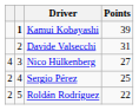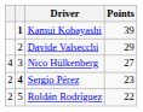 <table class="wikitable" style="font-size: 85%;">
 <tr>
 <th></th>
 <th></th>
 <th>Driver</th>
 <th>Points</th>
 </tr>
 <tr>
 <td align="left"></td>
 <td align="center"><strong>1</strong></td>
 <td> <a href='#'>Kamui Kobayashi</a></td>
 <td align="right">39</td>
 </tr>
 <tr>
 <td align="left"></td>
 <td align="center">2</td>
 <td> <a href='#'>Davide Valsecchi</a></td>
-<td align="right">31</td>
+<td align="right">29</td>
 </tr>
 <tr>
 <td align="left"> 4</td>
 <td align="center">3</td>
 <td> <a href='#'>Nico Hülkenberg</a></td>
 <td align="right">27</td>
 </tr>
 <tr>
 <td align="left"> 2</td>
-<td align="center">4</td>
+<td align="center"><strong>4</strong></td>
 <td> <a href='#'>Sergio Pérez</a></td>
-<td align="right">25</td>
+<td align="right">23</td>
 </tr>
 <tr>
 <td align="left"> 2</td>
 <td align="center">5</td>
 <td> <a href='#'>Roldán Rodríguez</a></td>
 <td align="right">22</td>
 </tr>
 </table>
